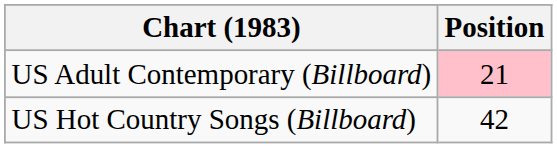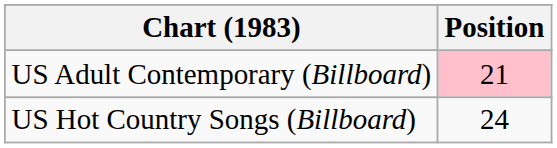 <table class="wikitable sortable">
 <tr>
 <th>Chart (1983)</th>
 <th>Position</th>
 </tr>
 <tr>
 <td>US Adult Contemporary (<em>Billboard</em>)</td>
 <td align="center" style="background: pink;">21</td>
 </tr>
 <tr>
 <td>US Hot Country Songs (<em>Billboard</em>)</td>
-<td align="center">42</td>
+<td align="center">24</td>
 </tr>
 </table>
